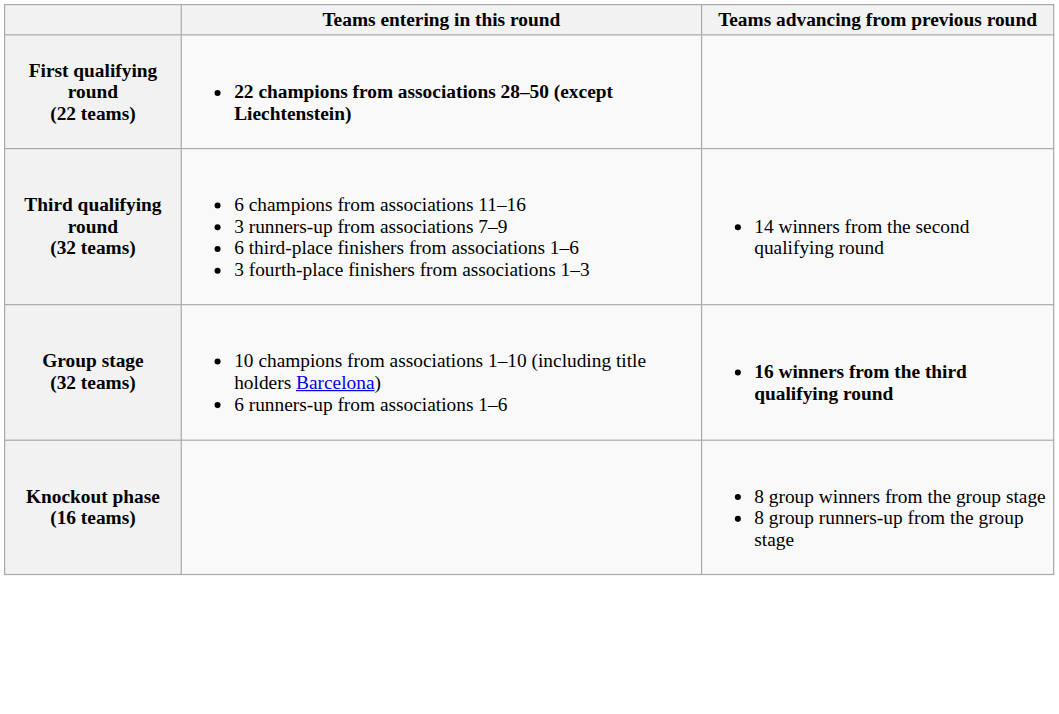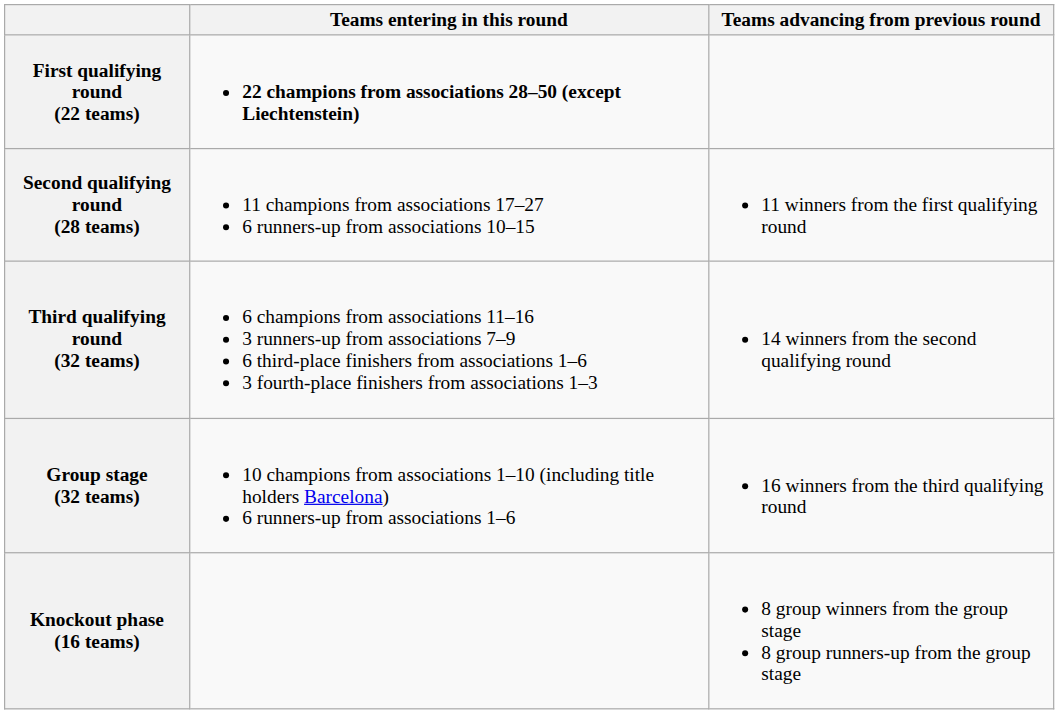 <table class="wikitable">
 <tr>
 <th></th>
 <th>Teams entering in this round</th>
 <th>Teams advancing from previous round</th>
 </tr>
 <tr>
 <th>First qualifying round<br>(22 teams)</th>
 <td><strong><br><ul><li>22 champions from associations 28–50 (except Liechtenstein)</li></ul></strong></td>
 <td></td>
 </tr>
 <tr>
+<th>Second qualifying round<br>(28 teams)</th>
+<td><br><ul><li>11 champions from associations 17–27</li><li>6 runners-up from associations 10–15</li></ul></td>
+<td><br><ul><li>11 winners from the first qualifying round</li></ul></td>
+</tr>
+<tr>
 <th>Third qualifying round<br>(32 teams)</th>
 <td><br><ul><li>6 champions from associations 11–16</li><li>3 runners-up from associations 7–9</li><li>6 third-place finishers from associations 1–6</li><li>3 fourth-place finishers from associations 1–3</li></ul></td>
 <td><br><ul><li>14 winners from the second qualifying round</li></ul></td>
 </tr>
 <tr>
 <th>Group stage<br>(32 teams)</th>
 <td><br><ul><li>10 champions from associations 1–10 (including title holders <a href='#'>Barcelona</a>)</li><li>6 runners-up from associations 1–6</li></ul></td>
-<td><strong><br><ul><li>16 winners from the third qualifying round</li></ul></strong></td>
+<td><br><ul><li>16 winners from the third qualifying round</li></ul></td>
 </tr>
 <tr>
 <th>Knockout phase<br>(16 teams)</th>
 <td></td>
 <td><br><ul><li>8 group winners from the group stage</li><li>8 group runners-up from the group stage</li></ul></td>
 </tr>
 </table>
